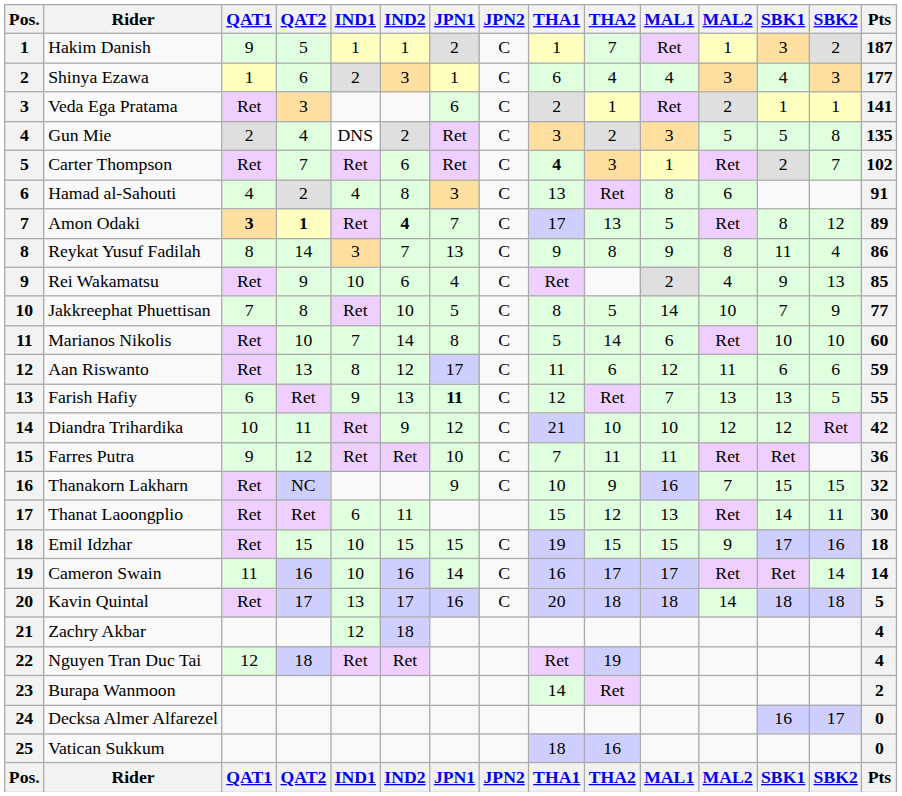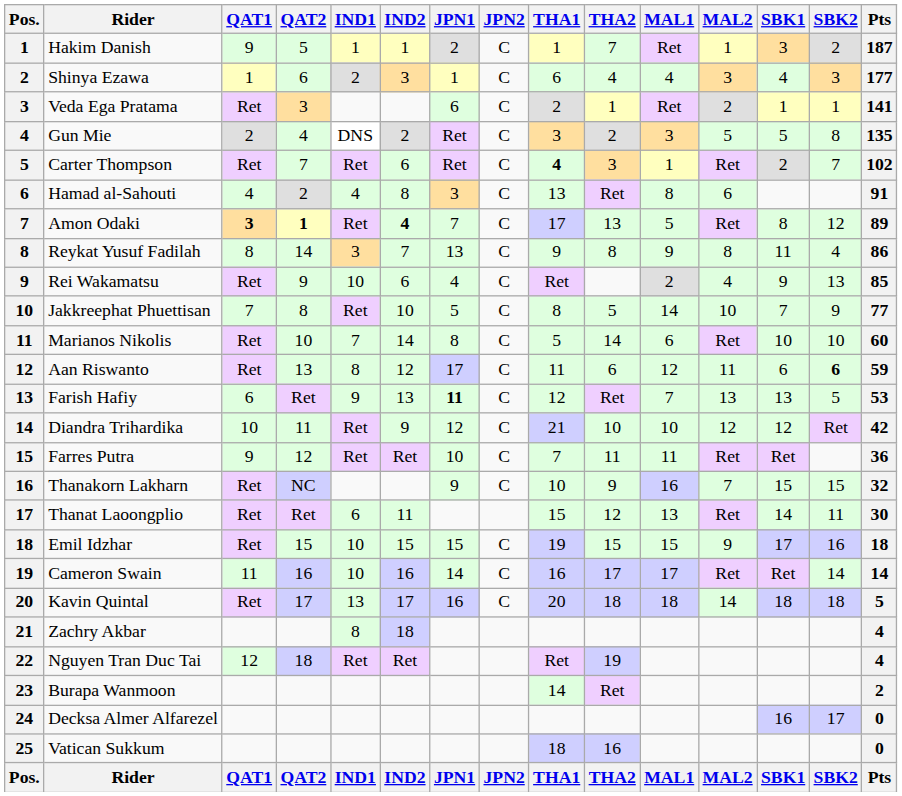 <table class="wikitable" style="font-size:85%; text-align:center;">
 <tr valign="top">
 <th valign="middle">Pos.</th>
 <th valign="middle">Rider</th>
 <th><a href='#'>QAT1</a><br></th>
 <th><a href='#'>QAT2</a><br></th>
 <th><a href='#'>IND1</a><br></th>
 <th><a href='#'>IND2</a><br></th>
 <th><a href='#'>JPN1</a><br></th>
 <th><a href='#'>JPN2</a><br></th>
 <th><a href='#'>THA1</a><br></th>
 <th><a href='#'>THA2</a><br></th>
 <th><a href='#'>MAL1</a><br></th>
 <th><a href='#'>MAL2</a><br></th>
 <th><a href='#'>SBK1</a><br></th>
 <th><a href='#'>SBK2</a><br></th>
 <th valign="middle">Pts</th>
 </tr>
 <tr>
 <th>1</th>
 <td align=left> Hakim Danish</td>
 <td style="background:#dfffdf;">9</td>
 <td style="background:#dfffdf;">5</td>
 <td style="background:#ffffbf;">1</td>
 <td style="background:#ffffbf;">1</td>
 <td style="background:#dfdfdf;">2</td>
 <td style="background:#;">C</td>
 <td style="background:#ffffbf;">1</td>
 <td style="background:#dfffdf;">7</td>
 <td style="background:#efcfff;">Ret</td>
 <td style="background:#ffffbf;">1</td>
 <td style="background:#ffdf9f;">3</td>
 <td style="background:#dfdfdf;">2</td>
 <th>187</th>
 </tr>
 <tr>
 <th>2</th>
 <td align=left> Shinya Ezawa</td>
 <td style="background:#ffffbf;">1</td>
 <td style="background:#dfffdf;">6</td>
 <td style="background:#dfdfdf;">2</td>
 <td style="background:#ffdf9f;">3</td>
 <td style="background:#ffffbf;">1</td>
 <td style="background:#;">C</td>
 <td style="background:#dfffdf;">6</td>
 <td style="background:#dfffdf;">4</td>
 <td style="background:#dfffdf;">4</td>
 <td style="background:#ffdf9f;">3</td>
 <td style="background:#dfffdf;">4</td>
 <td style="background:#ffdf9f;">3</td>
 <th>177</th>
 </tr>
 <tr>
 <th>3</th>
 <td align="left"> Veda Ega Pratama</td>
 <td style="background:#efcfff;">Ret</td>
 <td style="background:#ffdf9f;">3</td>
 <td></td>
 <td></td>
 <td style="background:#dfffdf;">6</td>
 <td style="background:#;">C</td>
 <td style="background:#dfdfdf;">2</td>
 <td style="background:#ffffbf;">1</td>
 <td style="background:#efcfff;">Ret</td>
 <td style="background:#dfdfdf;">2</td>
 <td style="background:#ffffbf;">1</td>
 <td style="background:#ffffbf;">1</td>
 <th>141</th>
 </tr>
 <tr>
 <th>4</th>
 <td align="left"> Gun Mie</td>
 <td style="background:#dfdfdf;">2</td>
 <td style="background:#dfffdf;">4</td>
 <td style="background:#ffffff;">DNS</td>
 <td style="background:#dfdfdf;">2</td>
 <td style="background:#efcfff;">Ret</td>
 <td style="background:#;">C</td>
 <td style="background:#ffdf9f;">3</td>
 <td style="background:#dfdfdf;">2</td>
 <td style="background:#ffdf9f;">3</td>
 <td style="background:#dfffdf;">5</td>
 <td style="background:#dfffdf;">5</td>
 <td style="background:#dfffdf;">8</td>
 <th>135</th>
 </tr>
 <tr>
 <th>5</th>
 <td align="left"> Carter Thompson</td>
 <td style="background:#efcfff;">Ret</td>
 <td style="background:#dfffdf;">7</td>
 <td style="background:#efcfff;">Ret</td>
 <td style="background:#dfffdf;">6</td>
 <td style="background:#efcfff;">Ret</td>
 <td style="background:#;">C</td>
 <td style="background:#dfffdf;"><strong>4</strong></td>
 <td style="background:#ffdf9f;">3</td>
 <td style="background:#ffffbf;">1</td>
 <td style="background:#efcfff;">Ret</td>
 <td style="background:#dfdfdf;">2</td>
 <td style="background:#dfffdf;">7</td>
 <th>102</th>
 </tr>
 <tr>
 <th>6</th>
 <td align="left"> Hamad al-Sahouti</td>
 <td style="background:#dfffdf;">4</td>
 <td style="background:#dfdfdf;">2</td>
 <td style="background:#dfffdf;">4</td>
 <td style="background:#dfffdf;">8</td>
 <td style="background:#ffdf9f;">3</td>
 <td style="background:#;">C</td>
 <td style="background:#dfffdf;">13</td>
 <td style="background:#efcfff;">Ret</td>
 <td style="background:#dfffdf;">8</td>
 <td style="background:#dfffdf;">6</td>
 <td></td>
 <td></td>
 <th>91</th>
 </tr>
 <tr>
 <th>7</th>
 <td align="left"> Amon Odaki</td>
 <td style="background:#ffdf9f;"><strong>3</strong></td>
 <td style="background:#ffffbf;"><strong>1</strong></td>
 <td style="background:#efcfff;">Ret</td>
 <td style="background:#dfffdf;"><strong>4</strong></td>
 <td style="background:#dfffdf;">7</td>
 <td style="background:#;">C</td>
 <td style="background:#cfcfff;">17</td>
 <td style="background:#dfffdf;">13</td>
 <td style="background:#dfffdf;">5</td>
 <td style="background:#efcfff;">Ret</td>
 <td style="background:#dfffdf;">8</td>
 <td style="background:#dfffdf;">12</td>
 <th>89</th>
 </tr>
 <tr>
 <th>8</th>
 <td align=left> Reykat Yusuf Fadilah</td>
 <td style="background:#dfffdf;">8</td>
 <td style="background:#dfffdf;">14</td>
 <td style="background:#ffdf9f;">3</td>
 <td style="background:#dfffdf;">7</td>
 <td style="background:#dfffdf;">13</td>
 <td style="background:#;">C</td>
 <td style="background:#dfffdf;">9</td>
 <td style="background:#dfffdf;">8</td>
 <td style="background:#dfffdf;">9</td>
 <td style="background:#dfffdf;">8</td>
 <td style="background:#dfffdf;">11</td>
 <td style="background:#dfffdf;">4</td>
 <th>86</th>
 </tr>
 <tr>
 <th>9</th>
 <td align="left"> Rei Wakamatsu</td>
 <td style="background:#efcfff;">Ret</td>
 <td style="background:#dfffdf;">9</td>
 <td style="background:#dfffdf;">10</td>
 <td style="background:#dfffdf;">6</td>
 <td style="background:#dfffdf;">4</td>
 <td style="background:#;">C</td>
 <td style="background:#efcfff;">Ret</td>
 <td></td>
 <td style="background:#dfdfdf;">2</td>
 <td style="background:#dfffdf;">4</td>
 <td style="background:#dfffdf;">9</td>
 <td style="background:#dfffdf;">13</td>
 <th>85</th>
 </tr>
 <tr>
 <th>10</th>
 <td align="left" nowrap> Jakkreephat Phuettisan</td>
 <td style="background:#dfffdf;">7</td>
 <td style="background:#dfffdf;">8</td>
 <td style="background:#efcfff;">Ret</td>
 <td style="background:#dfffdf;">10</td>
 <td style="background:#dfffdf;">5</td>
 <td style="background:#;">C</td>
 <td style="background:#dfffdf;">8</td>
 <td style="background:#dfffdf;">5</td>
 <td style="background:#dfffdf;">14</td>
 <td style="background:#dfffdf;">10</td>
 <td style="background:#dfffdf;">7</td>
 <td style="background:#dfffdf;">9</td>
 <th>77</th>
 </tr>
 <tr>
 <th>11</th>
 <td align="left"> Marianos Nikolis</td>
 <td style="background:#efcfff;">Ret</td>
 <td style="background:#dfffdf;">10</td>
 <td style="background:#dfffdf;">7</td>
 <td style="background:#dfffdf;">14</td>
 <td style="background:#dfffdf;">8</td>
 <td style="background:#;">C</td>
 <td style="background:#dfffdf;">5</td>
 <td style="background:#dfffdf;">14</td>
 <td style="background:#dfffdf;">6</td>
 <td style="background:#efcfff;">Ret</td>
 <td style="background:#dfffdf;">10</td>
 <td style="background:#dfffdf;">10</td>
 <th>60</th>
 </tr>
 <tr>
 <th>12</th>
 <td align="left"> Aan Riswanto</td>
 <td style="background:#efcfff;">Ret</td>
 <td style="background:#dfffdf;">13</td>
 <td style="background:#dfffdf;">8</td>
 <td style="background:#dfffdf;">12</td>
 <td style="background:#cfcfff;">17</td>
 <td style="background:#;">C</td>
 <td style="background:#dfffdf;">11</td>
 <td style="background:#dfffdf;">6</td>
 <td style="background:#dfffdf;">12</td>
 <td style="background:#dfffdf;">11</td>
 <td style="background:#dfffdf;">6</td>
-<td style="background:#dfffdf;">6</td>
+<td style="background:#dfffdf;"><strong>6</strong></td>
 <th>59</th>
 </tr>
 <tr>
 <th>13</th>
 <td align="left"> Farish Hafiy</td>
 <td style="background:#dfffdf;">6</td>
 <td style="background:#efcfff;">Ret</td>
 <td style="background:#dfffdf;">9</td>
 <td style="background:#dfffdf;">13</td>
 <td style="background:#dfffdf;"><strong>11</strong></td>
 <td style="background:#;">C</td>
 <td style="background:#dfffdf;">12</td>
 <td style="background:#efcfff;">Ret</td>
 <td style="background:#dfffdf;">7</td>
 <td style="background:#dfffdf;">13</td>
 <td style="background:#dfffdf;">13</td>
 <td style="background:#dfffdf;">5</td>
-<th>55</th>
+<th>53</th>
 </tr>
 <tr>
 <th>14</th>
 <td align="left"> Diandra Trihardika</td>
 <td style="background:#dfffdf;">10</td>
 <td style="background:#dfffdf;">11</td>
 <td style="background:#efcfff;">Ret</td>
 <td style="background:#dfffdf;">9</td>
 <td style="background:#dfffdf;">12</td>
 <td style="background:#;">C</td>
 <td style="background:#cfcfff;">21</td>
 <td style="background:#dfffdf;">10</td>
 <td style="background:#dfffdf;">10</td>
 <td style="background:#dfffdf;">12</td>
 <td style="background:#dfffdf;">12</td>
 <td style="background:#efcfff;">Ret</td>
 <th>42</th>
 </tr>
 <tr>
 <th>15</th>
 <td align="left"> Farres Putra</td>
 <td style="background:#dfffdf;">9</td>
 <td style="background:#dfffdf;">12</td>
 <td style="background:#efcfff;">Ret</td>
 <td style="background:#efcfff;">Ret</td>
 <td style="background:#dfffdf;">10</td>
 <td style="background:#;">C</td>
 <td style="background:#dfffdf;">7</td>
 <td style="background:#dfffdf;">11</td>
 <td style="background:#dfffdf;">11</td>
 <td style="background:#efcfff;">Ret</td>
 <td style="background:#efcfff;">Ret</td>
 <td></td>
 <th>36</th>
 </tr>
 <tr>
 <th>16</th>
 <td align="left"> Thanakorn Lakharn</td>
 <td style="background:#efcfff;">Ret</td>
 <td style="background:#cfcfff;">NC</td>
 <td></td>
 <td></td>
 <td style="background:#dfffdf;">9</td>
 <td style="background:#;">C</td>
 <td style="background:#dfffdf;">10</td>
 <td style="background:#dfffdf;">9</td>
 <td style="background:#cfcfff;">16</td>
 <td style="background:#dfffdf;">7</td>
 <td style="background:#dfffdf;">15</td>
 <td style="background:#dfffdf;">15</td>
 <th>32</th>
 </tr>
 <tr>
 <th>17</th>
 <td align=left> Thanat Laoongplio</td>
 <td style="background:#efcfff;">Ret</td>
 <td style="background:#efcfff;">Ret</td>
 <td style="background:#dfffdf;">6</td>
 <td style="background:#dfffdf;">11</td>
 <td></td>
 <td></td>
 <td style="background:#dfffdf;">15</td>
 <td style="background:#dfffdf;">12</td>
 <td style="background:#dfffdf;">13</td>
 <td style="background:#efcfff;">Ret</td>
 <td style="background:#dfffdf;">14</td>
 <td style="background:#dfffdf;">11</td>
 <th>30</th>
 </tr>
 <tr>
 <th>18</th>
 <td align="left"> Emil Idzhar</td>
 <td style="background:#efcfff;">Ret</td>
 <td style="background:#dfffdf;">15</td>
 <td style="background:#dfffdf;">10</td>
 <td style="background:#dfffdf;">15</td>
 <td style="background:#dfffdf;">15</td>
 <td style="background:#;">C</td>
 <td style="background:#cfcfff;">19</td>
 <td style="background:#dfffdf;">15</td>
 <td style="background:#dfffdf;">15</td>
 <td style="background:#dfffdf;">9</td>
 <td style="background:#cfcfff;">17</td>
 <td style="background:#cfcfff;">16</td>
 <th>18</th>
 </tr>
 <tr>
 <th>19</th>
 <td align="left"> Cameron Swain</td>
 <td style="background:#dfffdf;">11</td>
 <td style="background:#cfcfff;">16</td>
 <td style="background:#dfffdf;">10</td>
 <td style="background:#cfcfff;">16</td>
 <td style="background:#dfffdf;">14</td>
 <td style="background:#;">C</td>
 <td style="background:#cfcfff;">16</td>
 <td style="background:#cfcfff;">17</td>
 <td style="background:#cfcfff;">17</td>
 <td style="background:#efcfff;">Ret</td>
 <td style="background:#efcfff;">Ret</td>
 <td style="background:#dfffdf;">14</td>
 <th>14</th>
 </tr>
 <tr>
 <th>20</th>
 <td align=left> Kavin Quintal</td>
 <td style="background:#efcfff;">Ret</td>
 <td style="background:#cfcfff;">17</td>
 <td style="background:#dfffdf;">13</td>
 <td style="background:#cfcfff;">17</td>
 <td style="background:#cfcfff;">16</td>
 <td style="background:#;">C</td>
 <td style="background:#cfcfff;">20</td>
 <td style="background:#cfcfff;">18</td>
 <td style="background:#cfcfff;">18</td>
 <td style="background:#dfffdf;">14</td>
 <td style="background:#cfcfff;">18</td>
 <td style="background:#cfcfff;">18</td>
 <th>5</th>
 </tr>
 <tr>
 <th>21</th>
 <td align=left> Zachry Akbar</td>
 <td></td>
 <td></td>
-<td style="background:#dfffdf;">12</td>
+<td style="background:#dfffdf;">8</td>
 <td style="background:#cfcfff;">18</td>
 <td></td>
 <td></td>
 <td></td>
 <td></td>
 <td></td>
 <td></td>
 <td></td>
 <td></td>
 <th>4</th>
 </tr>
 <tr>
 <th>22</th>
 <td align=left> Nguyen Tran Duc Tai</td>
 <td style="background:#dfffdf;">12</td>
 <td style="background:#cfcfff;">18</td>
 <td style="background:#efcfff;">Ret</td>
 <td style="background:#efcfff;">Ret</td>
 <td></td>
 <td></td>
 <td style="background:#efcfff;">Ret</td>
 <td style="background:#cfcfff;">19</td>
 <td></td>
 <td></td>
 <td></td>
 <td></td>
 <th>4</th>
 </tr>
 <tr>
 <th>23</th>
 <td align=left> Burapa Wanmoon</td>
 <td></td>
 <td></td>
 <td></td>
 <td></td>
 <td></td>
 <td></td>
 <td style="background:#dfffdf;">14</td>
 <td style="background:#efcfff;">Ret</td>
 <td></td>
 <td></td>
 <td></td>
 <td></td>
 <th>2</th>
 </tr>
 <tr>
 <th>24</th>
 <td align=left> Decksa Almer Alfarezel</td>
 <td></td>
 <td></td>
 <td></td>
 <td></td>
 <td></td>
 <td></td>
 <td></td>
 <td></td>
 <td></td>
 <td></td>
 <td style="background:#cfcfff;">16</td>
 <td style="background:#cfcfff;">17</td>
 <th>0</th>
 </tr>
 <tr>
 <th>25</th>
 <td align=left> Vatican Sukkum</td>
 <td></td>
 <td></td>
 <td></td>
 <td></td>
 <td></td>
 <td></td>
 <td style="background:#cfcfff;">18</td>
 <td style="background:#cfcfff;">16</td>
 <td></td>
 <td></td>
 <td></td>
 <td></td>
 <th>0</th>
 </tr>
 <tr>
 <th valign="middle">Pos.</th>
 <th valign="middle">Rider</th>
 <th><a href='#'>QAT1</a><br></th>
 <th><a href='#'>QAT2</a><br></th>
 <th><a href='#'>IND1</a><br></th>
 <th><a href='#'>IND2</a><br></th>
 <th><a href='#'>JPN1</a><br></th>
 <th><a href='#'>JPN2</a><br></th>
 <th><a href='#'>THA1</a><br></th>
 <th><a href='#'>THA2</a><br></th>
 <th><a href='#'>MAL1</a><br></th>
 <th><a href='#'>MAL2</a><br></th>
 <th><a href='#'>SBK1</a><br></th>
 <th><a href='#'>SBK2</a><br></th>
 <th>Pts</th>
 </tr>
 </table>
